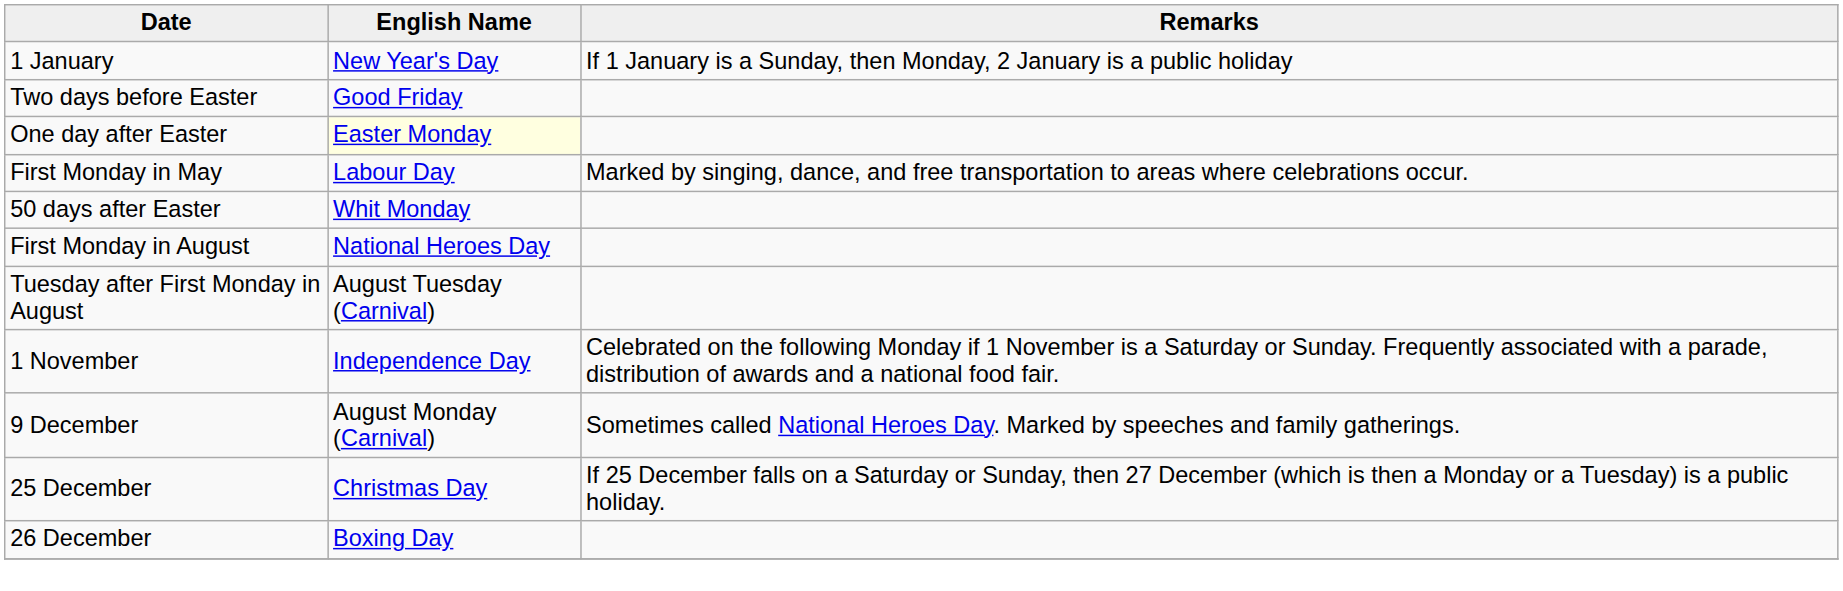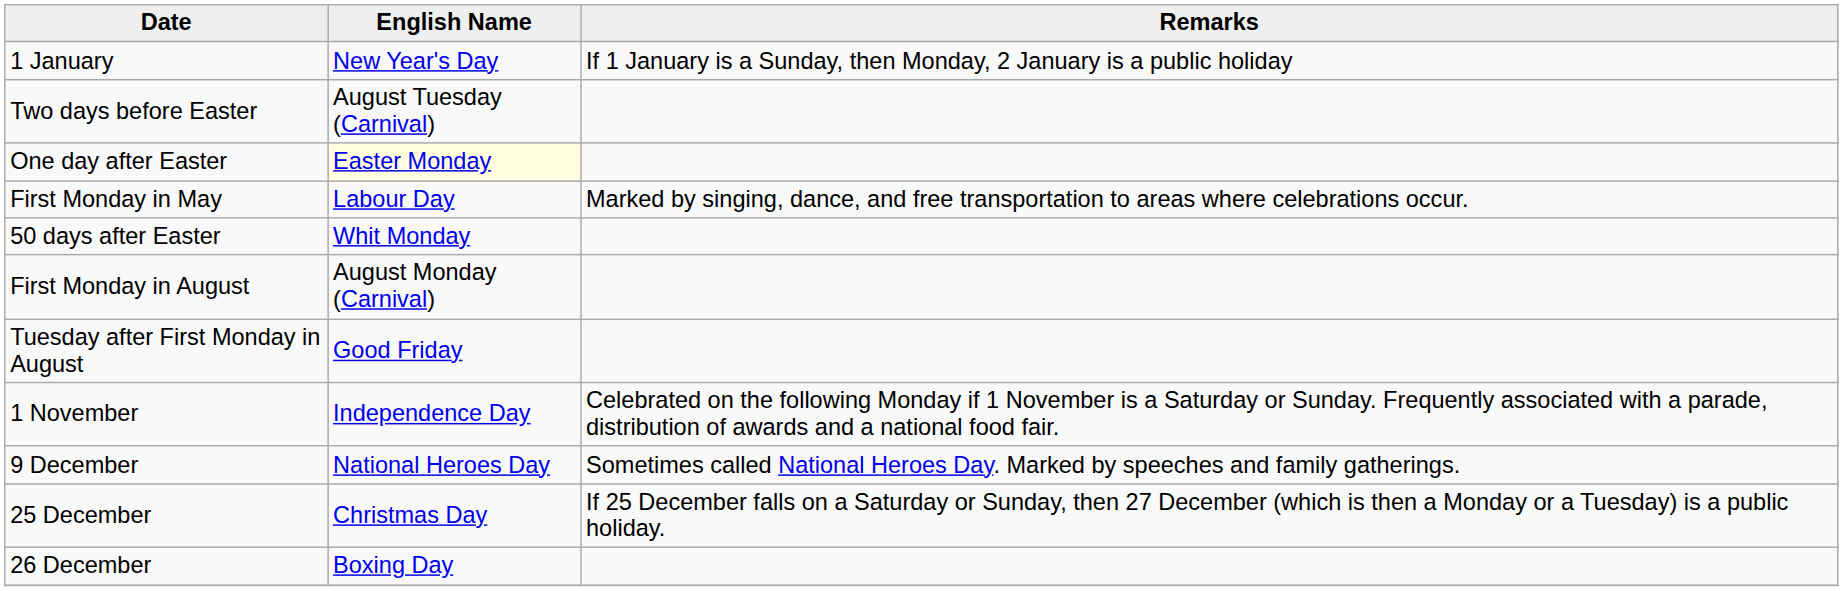 <table class="wikitable">
 <tr>
 <th style="background:#efefef;">Date</th>
 <th style="background:#efefef;">English Name</th>
 <th style="background:#efefef;">Remarks</th>
 </tr>
 <tr>
 <td>1 January</td>
 <td><a href='#'>New Year's Day</a></td>
 <td>If 1 January is a Sunday, then Monday, 2 January is a public holiday</td>
 </tr>
 <tr>
 <td>Two days before Easter</td>
-<td><a href='#'>Good Friday</a></td>
+<td>August Tuesday (<a href='#'>Carnival</a>)</td>
 <td></td>
 </tr>
 <tr>
 <td>One day after Easter</td>
 <td style="background: lightyellow;"><a href='#'>Easter Monday</a></td>
 <td></td>
 </tr>
 <tr>
 <td>First Monday in May</td>
 <td><a href='#'>Labour Day</a></td>
 <td>Marked by singing, dance, and free transportation to areas where celebrations occur.</td>
 </tr>
 <tr>
 <td>50 days after Easter</td>
 <td><a href='#'>Whit Monday</a></td>
 <td></td>
 </tr>
 <tr>
 <td>First Monday in August</td>
-<td><a href='#'>National Heroes Day</a></td>
+<td>August Monday (<a href='#'>Carnival</a>)</td>
 <td></td>
 </tr>
 <tr>
 <td>Tuesday after First Monday in August</td>
-<td>August Tuesday (<a href='#'>Carnival</a>)</td>
+<td><a href='#'>Good Friday</a></td>
 <td></td>
 </tr>
 <tr>
 <td>1 November</td>
 <td><a href='#'>Independence Day</a></td>
 <td>Celebrated on the following Monday if 1 November is a Saturday or Sunday. Frequently associated with a parade, distribution of awards and a national food fair.</td>
 </tr>
 <tr>
 <td>9 December</td>
-<td>August Monday (<a href='#'>Carnival</a>)</td>
+<td><a href='#'>National Heroes Day</a></td>
 <td>Sometimes called <a href='#'>National Heroes Day</a>. Marked by speeches and family gatherings.</td>
 </tr>
 <tr>
 <td>25 December</td>
 <td><a href='#'>Christmas Day</a></td>
 <td>If 25 December falls on a Saturday or Sunday, then 27 December (which is then a Monday or a Tuesday) is a public holiday.</td>
 </tr>
 <tr>
 <td>26 December</td>
 <td><a href='#'>Boxing Day</a></td>
 <td></td>
 </tr>
 <tr>
 </tr>
 </table>
